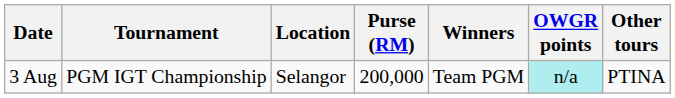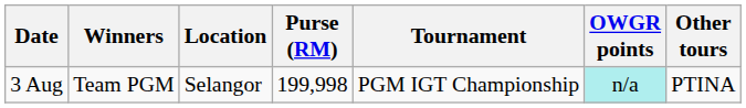 <table class="wikitable" style="font-size:95%">
 <tr>
 <th>Date</th>
-<th>Tournament</th>
+<th>Winners</th>
 <th>Location</th>
 <th>Purse<br>(<a href='#'>RM</a>)</th>
-<th>Winners</th>
+<th>Tournament</th>
 <th><a href='#'>OWGR</a><br>points</th>
 <th>Other<br>tours</th>
 </tr>
 <tr>
 <td>3 Aug</td>
+<td>Team PGM</td>
+<td>Selangor</td>
+<td align=right>199,998</td>
 <td>PGM IGT Championship</td>
-<td>Selangor</td>
-<td align=right>200,000</td>
-<td>Team PGM</td>
 <td align=center style="background: paleturquoise;">n/a</td>
 <td>PTINA</td>
 </tr>
 </table>
